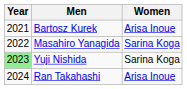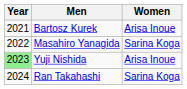 <table class="wikitable">
 <tr>
 <th>Year</th>
 <th>Men</th>
 <th>Women</th>
 </tr>
 <tr>
 <td>2021</td>
 <td> <a href='#'>Bartosz Kurek</a></td>
 <td> <a href='#'>Arisa Inoue</a></td>
 </tr>
 <tr>
 <td>2022</td>
 <td> <a href='#'>Masahiro Yanagida</a></td>
 <td> <a href='#'>Sarina Koga</a></td>
 </tr>
 <tr>
 <td style="background: lightgreen;">2023</td>
 <td> <a href='#'>Yuji Nishida</a></td>
-<td> Sarina Koga</td>
+<td> <a href='#'>Arisa Inoue</a></td>
 </tr>
 <tr>
 <td>2024</td>
 <td> <a href='#'>Ran Takahashi</a></td>
-<td> <a href='#'>Arisa Inoue</a></td>
+<td> <a href='#'>Sarina Koga</a></td>
 </tr>
 </table>
